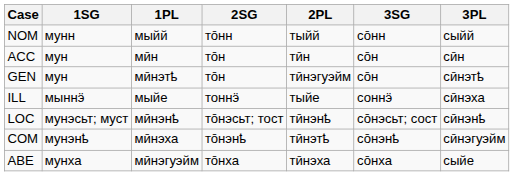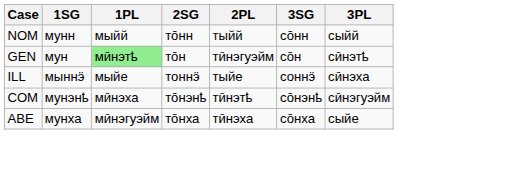 <table class="wikitable">
 <tr>
 <th>Case</th>
 <th>1SG</th>
 <th>1PL</th>
 <th>2SG</th>
 <th>2PL</th>
 <th>3SG</th>
 <th>3PL</th>
 </tr>
 <tr>
 <td>NOM</td>
 <td>мунн</td>
 <td>мыйй</td>
 <td>то̄нн</td>
 <td>тыйй</td>
 <td>со̄нн</td>
 <td>сыйй</td>
 </tr>
 <tr>
-<td>ACC</td>
-<td>мун</td>
-<td>мӣн</td>
-<td>то̄н</td>
-<td>тӣн</td>
-<td>со̄н</td>
-<td>сӣн</td>
-</tr>
-<tr>
 <td>GEN</td>
 <td>мун</td>
-<td>мӣнэтҍ</td>
+<td style="background: lightgreen;">мӣнэтҍ</td>
 <td>то̄н</td>
 <td>тӣнэгуэйм</td>
 <td>со̄н</td>
 <td>сӣнэтҍ</td>
 </tr>
 <tr>
 <td>ILL</td>
 <td>мыннӭ</td>
 <td>мыйе</td>
 <td>тоннӭ</td>
 <td>тыйе</td>
 <td>соннӭ</td>
 <td>сӣнэха</td>
-</tr>
-<tr>
-<td>LOC</td>
-<td>мунэсьт; муст</td>
-<td>мӣнэнҍ</td>
-<td>то̄нэсьт; тост</td>
-<td>тӣнэнҍ</td>
-<td>со̄нэсьт; сост</td>
-<td>сӣнэнҍ</td>
 </tr>
 <tr>
 <td>COM</td>
 <td>мунэнҍ</td>
 <td>мӣнэха</td>
 <td>то̄нэнҍ</td>
 <td>тӣнэтҍ</td>
 <td>со̄нэнҍ</td>
 <td>сӣнэгуэйм</td>
 </tr>
 <tr>
 <td>ABE</td>
 <td>мунха</td>
 <td>мӣнэгуэйм</td>
 <td>то̄нха</td>
 <td>тӣнэха</td>
 <td>со̄нха</td>
 <td>сыйе</td>
 </tr>
 </table>
